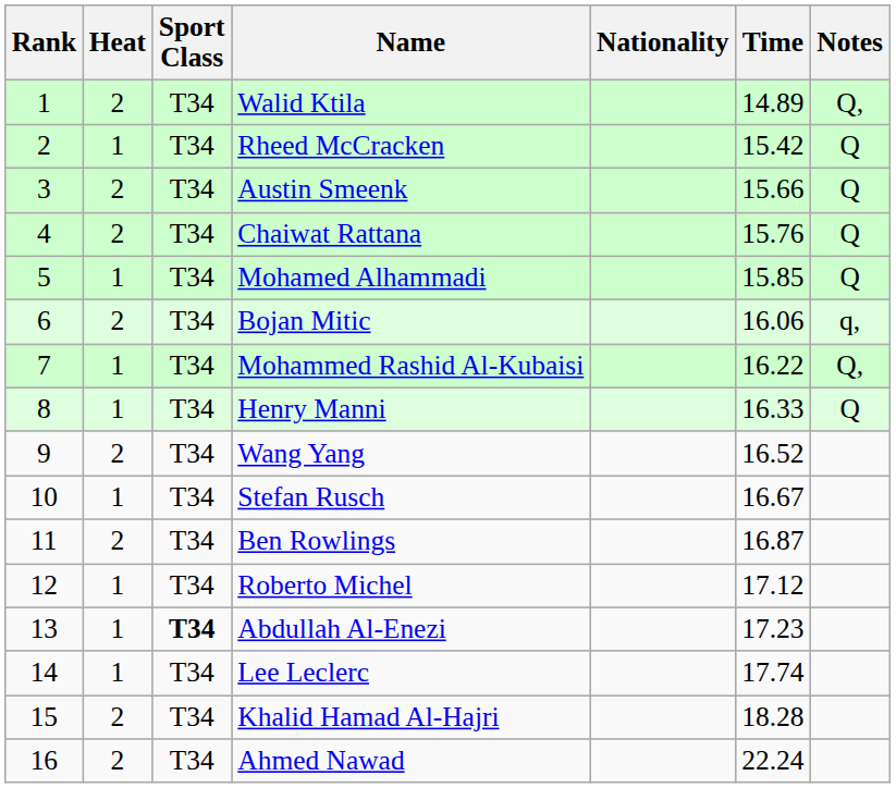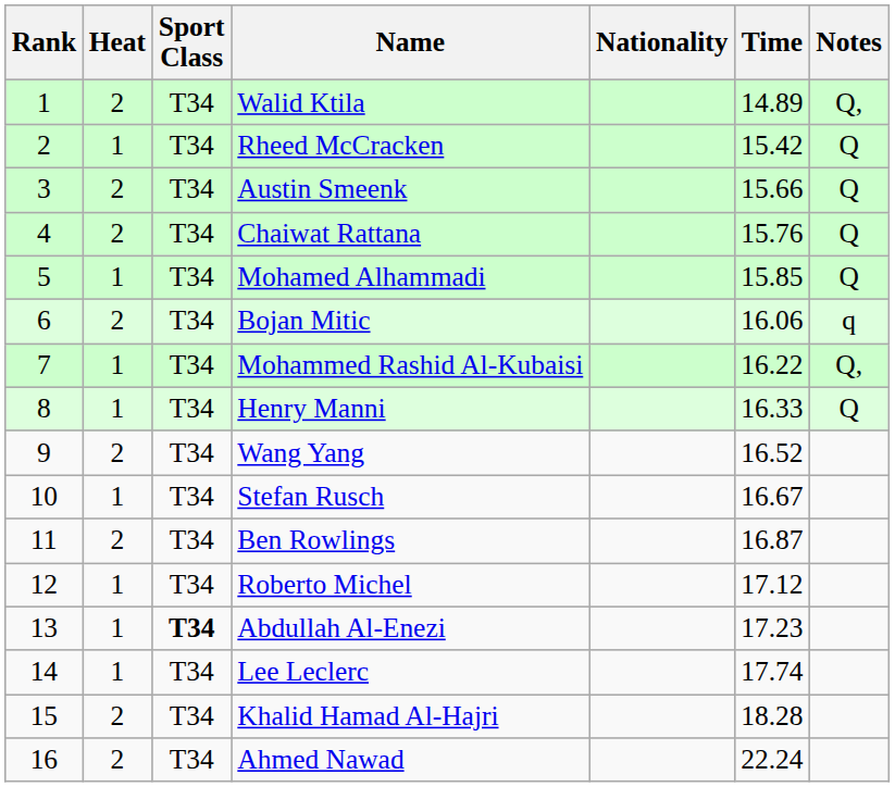 <table class="wikitable sortable" style="text-align:center">
 <tr>
 <th>Rank</th>
 <th>Heat</th>
 <th>Sport<br>Class</th>
 <th>Name</th>
 <th>Nationality</th>
 <th>Time</th>
 <th>Notes</th>
 </tr>
 <tr bgcolor=ccffcc>
 <td>1</td>
 <td>2</td>
 <td>T34</td>
 <td align=left><a href='#'>Walid Ktila</a></td>
 <td align=left></td>
 <td>14.89</td>
 <td>Q, </td>
 </tr>
 <tr bgcolor=ccffcc>
 <td>2</td>
 <td>1</td>
 <td>T34</td>
 <td align=left><a href='#'>Rheed McCracken</a></td>
 <td align=left></td>
 <td>15.42</td>
 <td>Q</td>
 </tr>
 <tr bgcolor=ccffcc>
 <td>3</td>
 <td>2</td>
 <td>T34</td>
 <td align=left><a href='#'>Austin Smeenk</a></td>
 <td align=left></td>
 <td>15.66</td>
 <td>Q</td>
 </tr>
 <tr bgcolor=ccffcc>
 <td>4</td>
 <td>2</td>
 <td>T34</td>
 <td align=left><a href='#'>Chaiwat Rattana</a></td>
 <td align=left></td>
 <td>15.76</td>
 <td>Q</td>
 </tr>
 <tr bgcolor=ccffcc>
 <td>5</td>
 <td>1</td>
 <td>T34</td>
 <td align=left><a href='#'>Mohamed Alhammadi</a></td>
 <td align=left></td>
 <td>15.85</td>
 <td>Q</td>
 </tr>
 <tr bgcolor=ddffdd>
 <td>6</td>
 <td>2</td>
 <td>T34</td>
 <td align=left><a href='#'>Bojan Mitic</a></td>
 <td align=left></td>
 <td>16.06</td>
-<td>q, </td>
+<td>q</td>
 </tr>
 <tr bgcolor=ccffcc>
 <td>7</td>
 <td>1</td>
 <td>T34</td>
 <td align=left><a href='#'>Mohammed Rashid Al-Kubaisi</a></td>
 <td align=left></td>
 <td>16.22</td>
 <td>Q, </td>
 </tr>
 <tr bgcolor=ddffdd>
 <td>8</td>
 <td>1</td>
 <td>T34</td>
 <td align=left><a href='#'>Henry Manni</a></td>
 <td align=left></td>
 <td>16.33</td>
 <td>Q</td>
 </tr>
 <tr>
 <td>9</td>
 <td>2</td>
 <td>T34</td>
 <td align=left><a href='#'>Wang Yang</a></td>
 <td align=left></td>
 <td>16.52</td>
 <td></td>
 </tr>
 <tr>
 <td>10</td>
 <td>1</td>
 <td>T34</td>
 <td align=left><a href='#'>Stefan Rusch</a></td>
 <td align=left></td>
 <td>16.67</td>
 <td></td>
 </tr>
 <tr>
 <td>11</td>
 <td>2</td>
 <td>T34</td>
 <td align=left><a href='#'>Ben Rowlings</a></td>
 <td align=left></td>
 <td>16.87</td>
 <td></td>
 </tr>
 <tr>
 <td>12</td>
 <td>1</td>
 <td>T34</td>
 <td align=left><a href='#'>Roberto Michel</a></td>
 <td align=left></td>
 <td>17.12</td>
 <td></td>
 </tr>
 <tr>
 <td>13</td>
 <td>1</td>
 <td><strong>T34</strong></td>
 <td align=left><a href='#'>Abdullah Al-Enezi</a></td>
 <td align=left></td>
 <td>17.23</td>
 <td></td>
 </tr>
 <tr>
 <td>14</td>
 <td>1</td>
 <td>T34</td>
 <td align=left><a href='#'>Lee Leclerc</a></td>
 <td align=left></td>
 <td>17.74</td>
 <td></td>
 </tr>
 <tr>
 <td>15</td>
 <td>2</td>
 <td>T34</td>
 <td align=left><a href='#'>Khalid Hamad Al-Hajri</a></td>
 <td align=left></td>
 <td>18.28</td>
 <td></td>
 </tr>
 <tr>
 <td>16</td>
 <td>2</td>
 <td>T34</td>
 <td align=left><a href='#'>Ahmed Nawad</a></td>
 <td align=left></td>
 <td>22.24</td>
 <td></td>
 </tr>
 </table>
